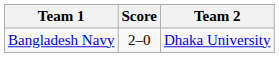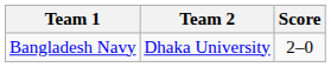 <table class="wikitable">
 <tr>
 <th align=centre>Team 1</th>
+<th align=centre>Team 2</th>
 <th align=centre>Score</th>
-<th align=centre>Team 2</th>
 </tr>
 <tr>
 <td><a href='#'>Bangladesh Navy</a></td>
+<td><a href='#'>Dhaka University</a></td>
 <td style="text-align:center;">2–0</td>
-<td><a href='#'>Dhaka University</a></td>
 </tr>
 </table>
